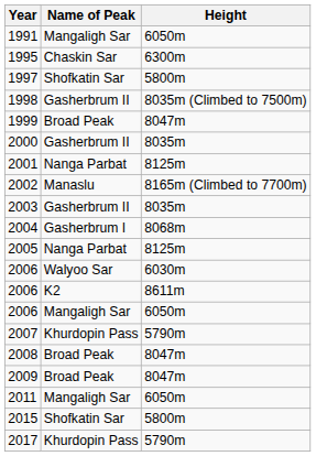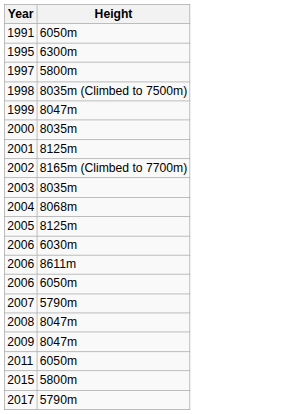 <table class="wikitable">
 <tr>
 <th>Year</th>
-<th>Name of Peak</th>
 <th>Height</th>
 </tr>
 <tr>
 <td>1991</td>
-<td>Mangaligh Sar </td>
 <td>6050m</td>
 </tr>
 <tr>
 <td>1995</td>
-<td>Chaskin Sar </td>
 <td>6300m</td>
 </tr>
 <tr>
 <td>1997</td>
-<td>Shofkatin Sar </td>
 <td>5800m</td>
 </tr>
 <tr>
 <td>1998</td>
-<td>Gasherbrum II </td>
 <td>8035m (Climbed to 7500m)</td>
 </tr>
 <tr>
 <td>1999</td>
-<td>Broad Peak </td>
 <td>8047m</td>
 </tr>
 <tr>
 <td>2000</td>
-<td>Gasherbrum II </td>
 <td>8035m</td>
 </tr>
 <tr>
 <td>2001</td>
-<td>Nanga Parbat </td>
 <td>8125m</td>
 </tr>
 <tr>
 <td>2002</td>
-<td>Manaslu </td>
 <td>8165m (Climbed to 7700m)</td>
 </tr>
 <tr>
 <td>2003</td>
-<td>Gasherbrum II </td>
 <td>8035m</td>
 </tr>
 <tr>
 <td>2004</td>
-<td>Gasherbrum I </td>
 <td>8068m</td>
 </tr>
 <tr>
 <td>2005</td>
-<td>Nanga Parbat </td>
 <td>8125m</td>
 </tr>
 <tr>
 <td>2006</td>
-<td>Walyoo Sar </td>
 <td>6030m</td>
 </tr>
 <tr>
 <td>2006</td>
-<td>K2 </td>
 <td>8611m</td>
 </tr>
 <tr>
 <td>2006</td>
-<td>Mangaligh Sar </td>
 <td>6050m</td>
 </tr>
 <tr>
 <td>2007</td>
-<td>Khurdopin Pass </td>
 <td>5790m</td>
 </tr>
 <tr>
 <td>2008</td>
-<td>Broad Peak </td>
 <td>8047m</td>
 </tr>
 <tr>
 <td>2009</td>
-<td>Broad Peak </td>
 <td>8047m</td>
 </tr>
 <tr>
 <td>2011</td>
-<td>Mangaligh Sar </td>
 <td>6050m</td>
 </tr>
 <tr>
 <td>2015</td>
-<td>Shofkatin Sar</td>
 <td>5800m</td>
 </tr>
 <tr>
 <td>2017</td>
-<td>Khurdopin Pass </td>
 <td>5790m</td>
 </tr>
 </table>
